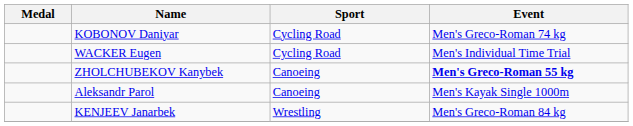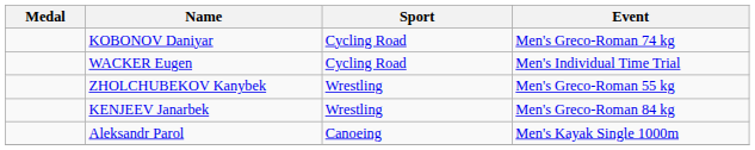 <table class="wikitable" style="font-size:100%">
 <tr>
 <th width="80">Medal</th>
 <th width="250">Name</th>
 <th width="200">Sport</th>
 <th width="250">Event</th>
 </tr>
 <tr>
 <td></td>
 <td><a href='#'>KOBONOV Daniyar</a></td>
 <td><a href='#'>Cycling Road</a></td>
 <td><a href='#'>Men's Greco-Roman 74 kg</a></td>
 </tr>
 <tr>
 <td></td>
 <td><a href='#'>WACKER Eugen</a></td>
 <td><a href='#'>Cycling Road</a></td>
 <td><a href='#'>Men's Individual Time Trial</a></td>
 </tr>
 <tr>
 <td></td>
 <td><a href='#'>ZHOLCHUBEKOV Kanybek</a></td>
-<td><a href='#'>Canoeing</a></td>
-<td><strong><a href='#'>Men's Greco-Roman 55 kg</a></strong></td>
+<td><a href='#'>Wrestling</a></td>
+<td><a href='#'>Men's Greco-Roman 55 kg</a></td>
+</tr>
+<tr>
+<td></td>
+<td><a href='#'>KENJEEV Janarbek</a></td>
+<td><a href='#'>Wrestling</a></td>
+<td><a href='#'>Men's Greco-Roman 84 kg</a></td>
 </tr>
 <tr>
 <td></td>
 <td><a href='#'>Aleksandr Parol</a></td>
 <td><a href='#'>Canoeing</a></td>
 <td><a href='#'>Men's Kayak Single 1000m</a></td>
 </tr>
 <tr>
-<td></td>
-<td><a href='#'>KENJEEV Janarbek</a></td>
-<td><a href='#'>Wrestling</a></td>
-<td><a href='#'>Men's Greco-Roman 84 kg</a></td>
-</tr>
-<tr>
 </tr>
 </table>
